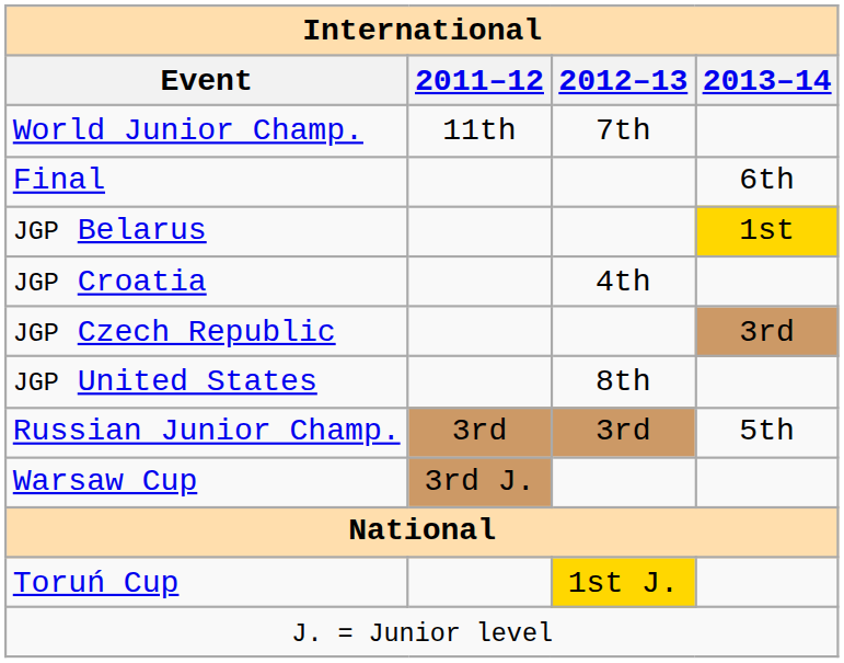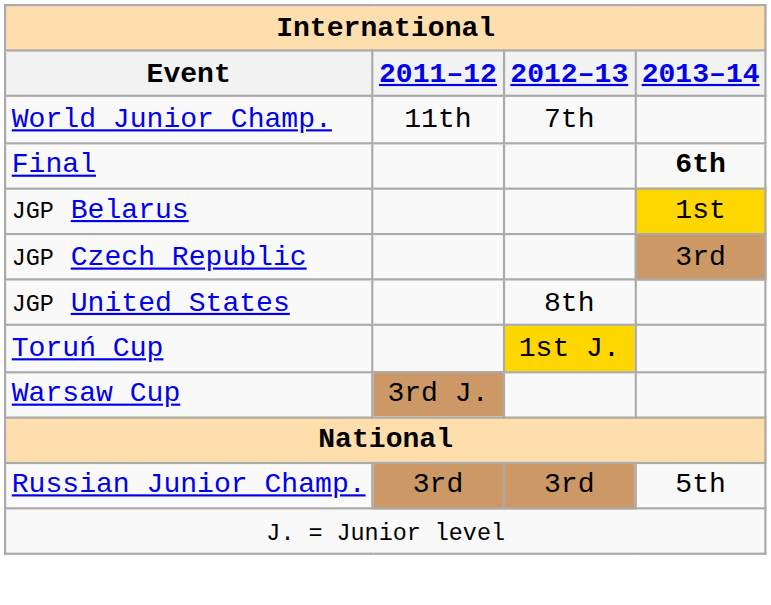 <table class="wikitable" style="text-align:center">
 <tr>
 <th style="background-color: #ffdead; " colspan=4 align=center><strong>International</strong></th>
 </tr>
 <tr>
 <th>Event</th>
 <th><a href='#'>2011–12</a></th>
 <th><a href='#'>2012–13</a></th>
 <th><a href='#'>2013–14</a></th>
 </tr>
 <tr>
 <td align=left><a href='#'>World Junior Champ.</a></td>
 <td>11th</td>
 <td>7th</td>
 <td></td>
 </tr>
 <tr>
 <td align=left> <a href='#'>Final</a></td>
 <td></td>
 <td></td>
-<td>6th</td>
+<td><strong>6th</strong></td>
 </tr>
 <tr>
 <td align=left><small>JGP</small> <a href='#'>Belarus</a></td>
 <td></td>
 <td></td>
 <td bgcolor=gold>1st</td>
-</tr>
-<tr>
-<td align=left><small>JGP</small> <a href='#'>Croatia</a></td>
-<td></td>
-<td>4th</td>
-<td></td>
 </tr>
 <tr>
 <td align=left><small>JGP</small> <a href='#'>Czech Republic</a></td>
 <td></td>
 <td></td>
 <td bgcolor=cc9966>3rd</td>
 </tr>
 <tr>
 <td align=left><small>JGP</small> <a href='#'>United States</a></td>
 <td></td>
 <td>8th</td>
 <td></td>
 </tr>
 <tr>
-<td align=left><a href='#'>Russian Junior Champ.</a></td>
-<td bgcolor=cc9966>3rd</td>
-<td bgcolor=cc9966>3rd</td>
-<td>5th</td>
+<td align=left><a href='#'>Toruń Cup</a></td>
+<td></td>
+<td bgcolor=gold>1st J.</td>
+<td></td>
 </tr>
 <tr>
 <td align=left><a href='#'>Warsaw Cup</a></td>
 <td bgcolor=cc9966>3rd J.</td>
 <td></td>
 <td></td>
 </tr>
 <tr>
 <th style="background-color: #ffdead; " colspan=4 align=center><strong>National</strong></th>
 </tr>
 <tr>
-<td align=left><a href='#'>Toruń Cup</a></td>
-<td></td>
-<td bgcolor=gold>1st J.</td>
-<td></td>
+<td align=left><a href='#'>Russian Junior Champ.</a></td>
+<td bgcolor=cc9966>3rd</td>
+<td bgcolor=cc9966>3rd</td>
+<td>5th</td>
 </tr>
 <tr>
 <td colspan=4 align=center><small> J. = Junior level </small></td>
 </tr>
 </table>
